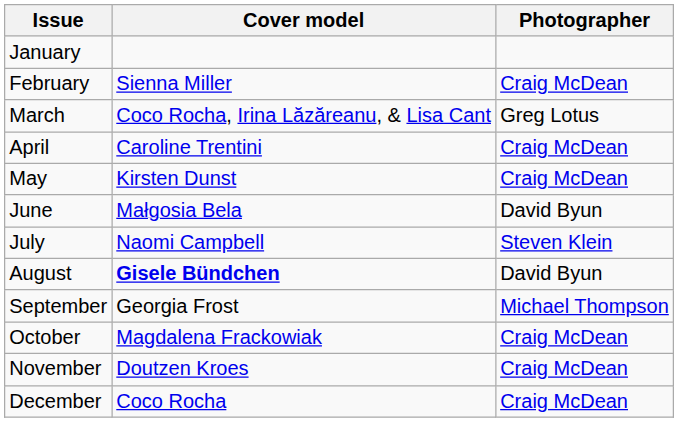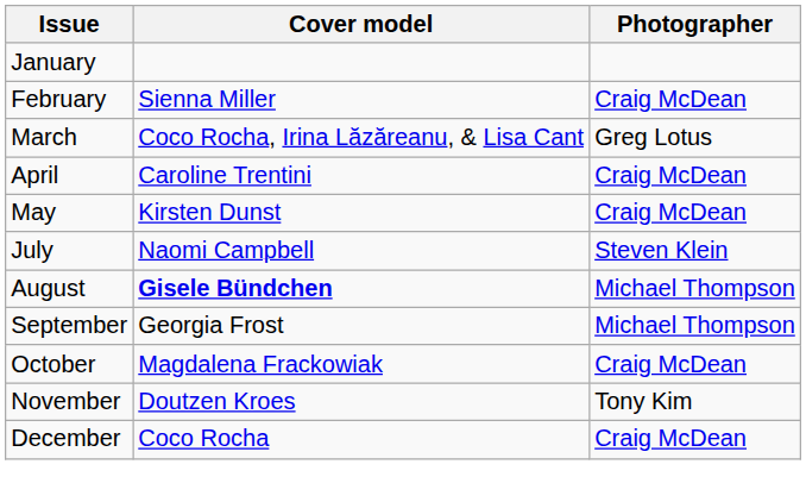 <table class="sortable wikitable">
 <tr>
 <th>Issue</th>
 <th>Cover model</th>
 <th>Photographer</th>
 </tr>
 <tr>
 <td>January</td>
 <td></td>
 <td></td>
 </tr>
 <tr>
 <td>February</td>
 <td><a href='#'>Sienna Miller</a></td>
 <td><a href='#'>Craig McDean</a></td>
 </tr>
 <tr>
 <td>March</td>
 <td><a href='#'>Coco Rocha</a>, <a href='#'>Irina Lăzăreanu</a>, & <a href='#'>Lisa Cant</a></td>
 <td>Greg Lotus</td>
 </tr>
 <tr>
 <td>April</td>
 <td><a href='#'>Caroline Trentini</a></td>
 <td><a href='#'>Craig McDean</a></td>
 </tr>
 <tr>
 <td>May</td>
 <td><a href='#'>Kirsten Dunst</a></td>
 <td><a href='#'>Craig McDean</a></td>
 </tr>
 <tr>
-<td>June</td>
-<td><a href='#'>Małgosia Bela</a></td>
-<td>David Byun</td>
-</tr>
-<tr>
 <td>July</td>
 <td><a href='#'>Naomi Campbell</a></td>
 <td><a href='#'>Steven Klein</a></td>
 </tr>
 <tr>
 <td>August</td>
 <td><strong><a href='#'>Gisele Bündchen</a></strong></td>
-<td>David Byun</td>
+<td><a href='#'>Michael Thompson</a></td>
 </tr>
 <tr>
 <td>September</td>
 <td>Georgia Frost</td>
 <td><a href='#'>Michael Thompson</a></td>
 </tr>
 <tr>
 <td>October</td>
 <td><a href='#'>Magdalena Frackowiak</a></td>
 <td><a href='#'>Craig McDean</a></td>
 </tr>
 <tr>
 <td>November</td>
 <td><a href='#'>Doutzen Kroes</a></td>
-<td><a href='#'>Craig McDean</a></td>
+<td>Tony Kim</td>
 </tr>
 <tr>
 <td>December</td>
 <td><a href='#'>Coco Rocha</a></td>
 <td><a href='#'>Craig McDean</a></td>
 </tr>
 </table>
